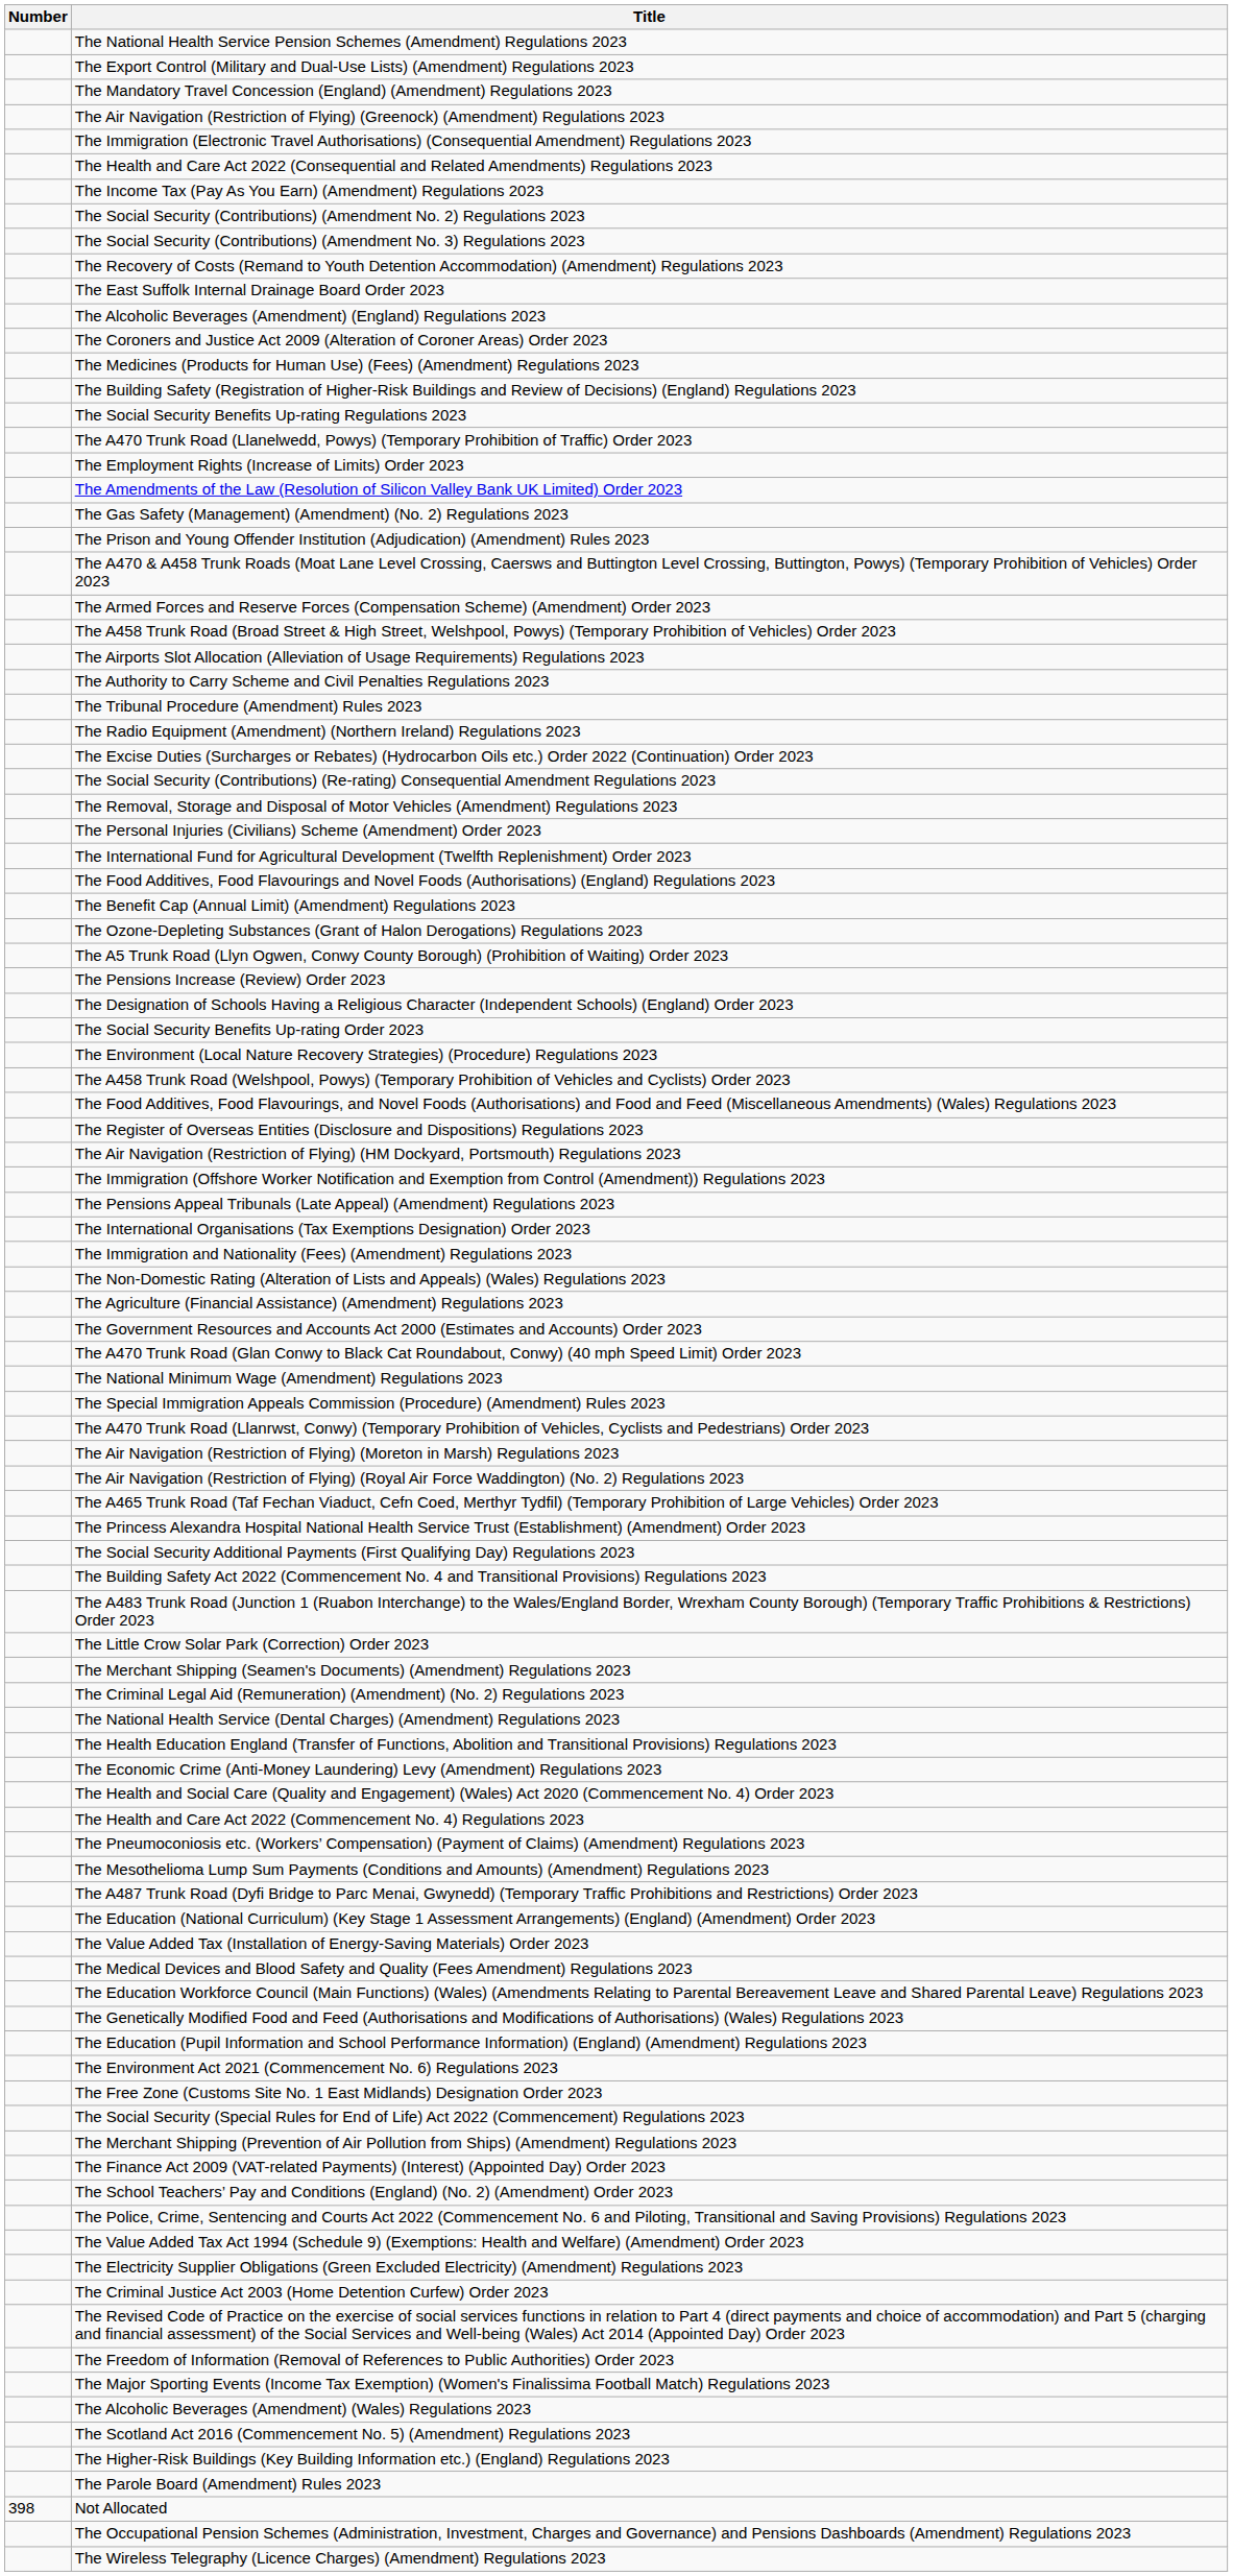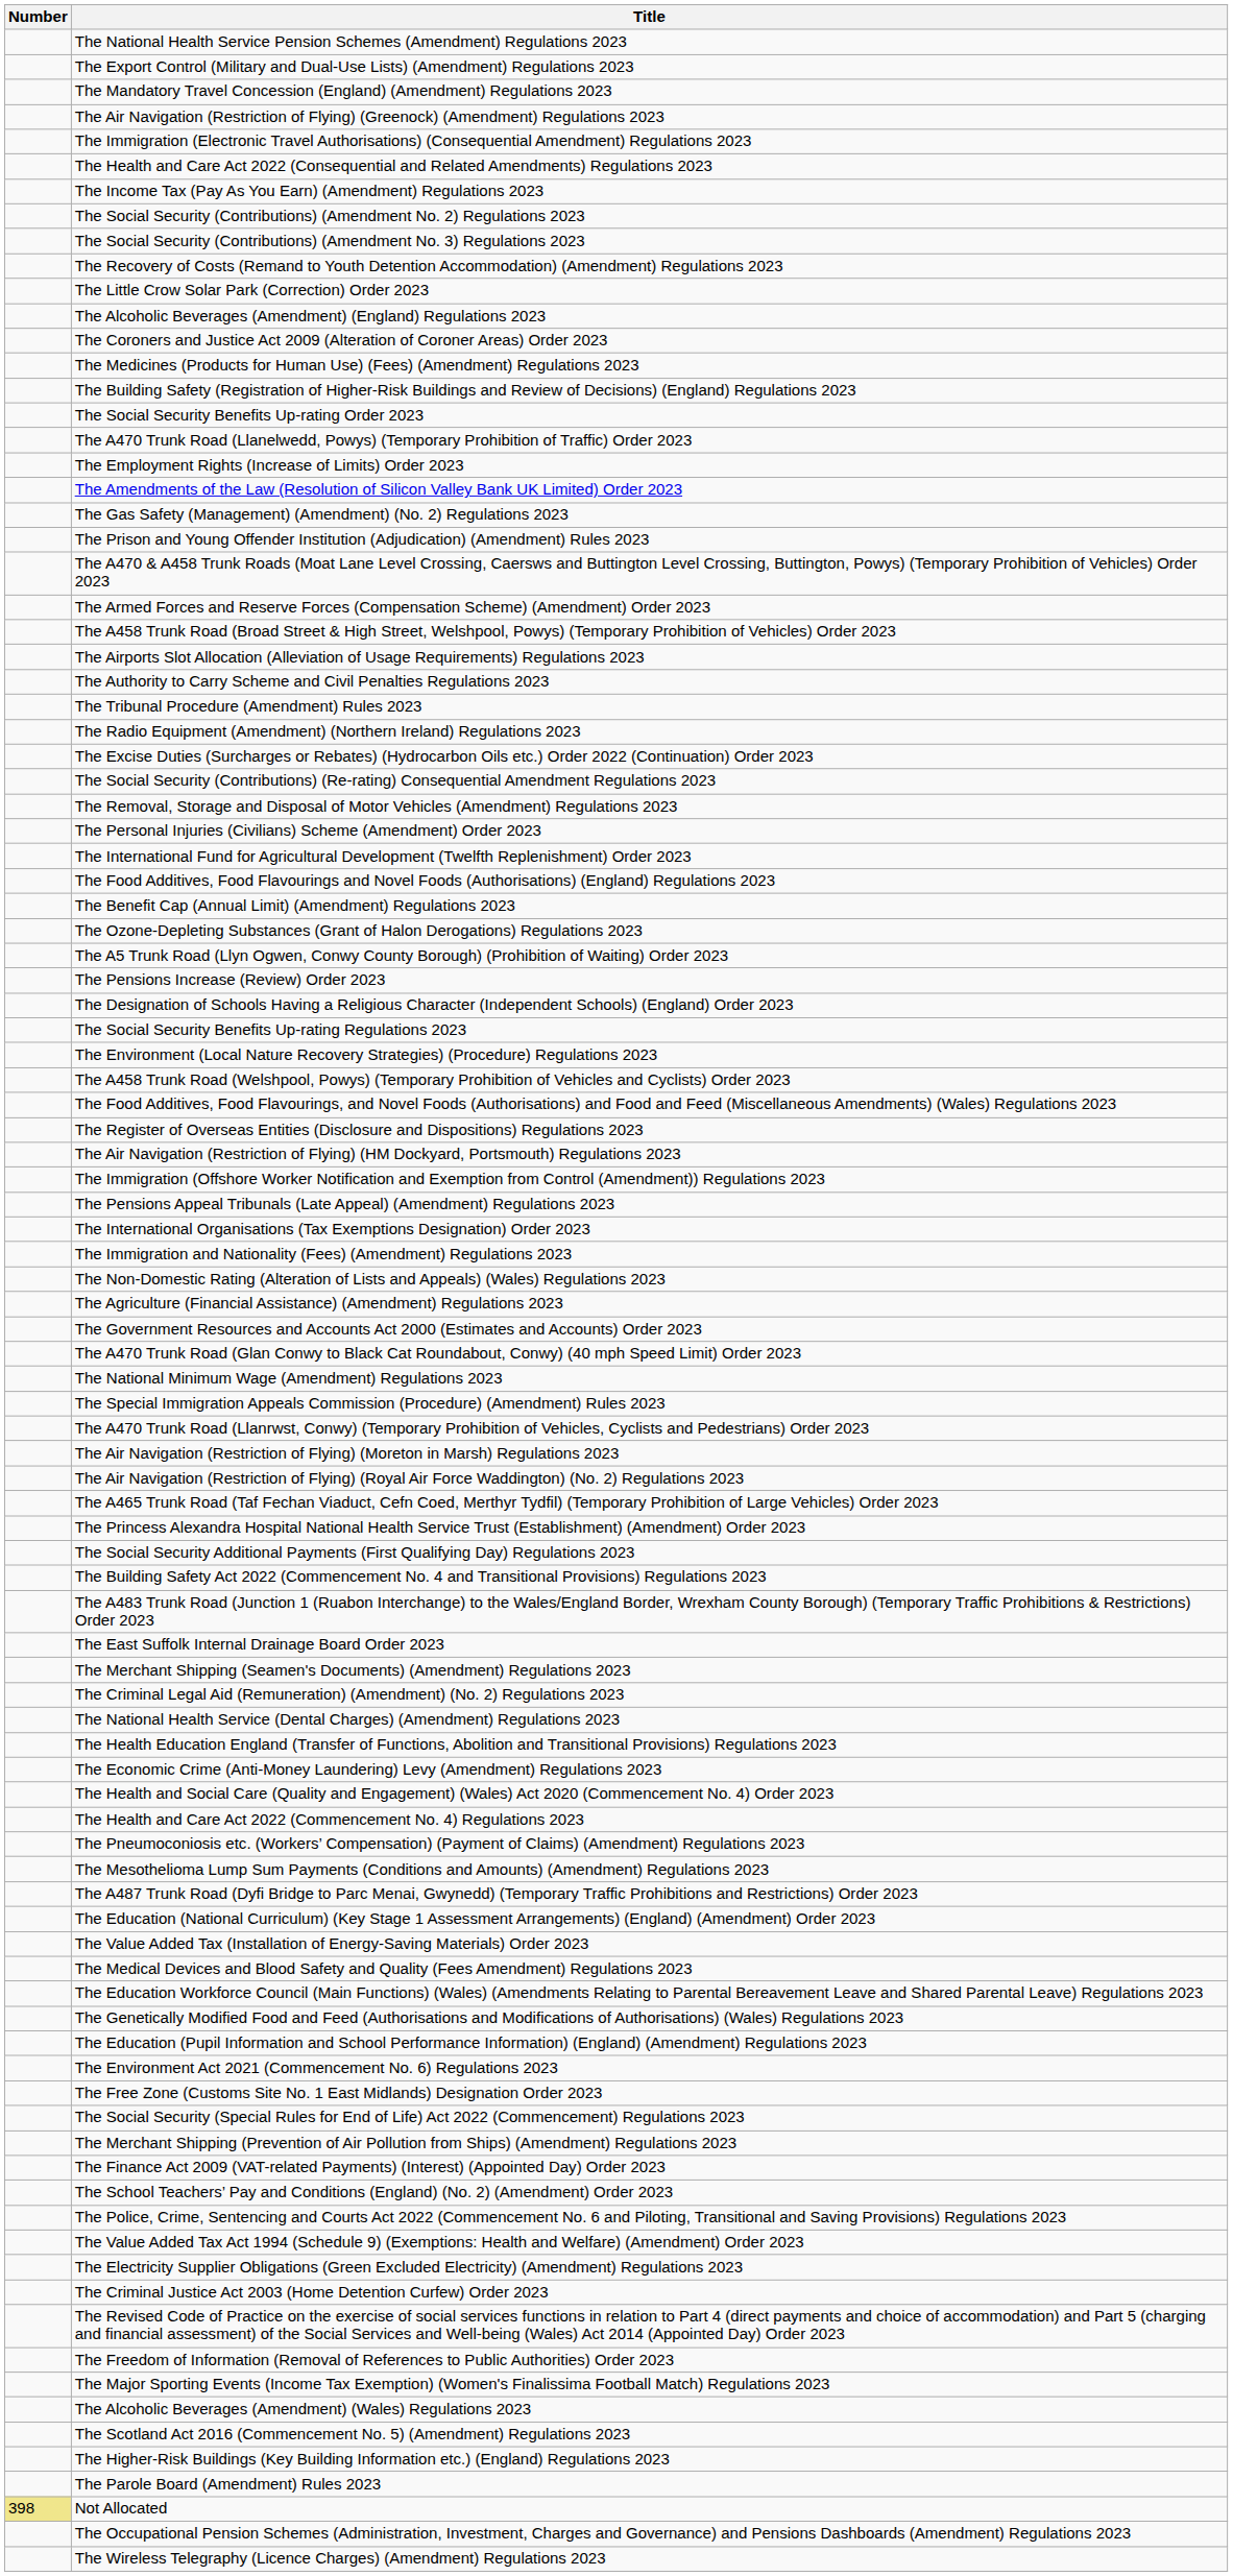 <table class="wikitable collapsible">
 <tr>
 <th>Number</th>
 <th>Title</th>
 </tr>
 <tr>
 <td></td>
 <td>The National Health Service Pension Schemes (Amendment) Regulations 2023</td>
 </tr>
 <tr>
 <td></td>
 <td>The Export Control (Military and Dual-Use Lists) (Amendment) Regulations 2023</td>
 </tr>
 <tr>
 <td></td>
 <td>The Mandatory Travel Concession (England) (Amendment) Regulations 2023</td>
 </tr>
 <tr>
 <td></td>
 <td>The Air Navigation (Restriction of Flying) (Greenock) (Amendment) Regulations 2023</td>
 </tr>
 <tr>
 <td></td>
 <td>The Immigration (Electronic Travel Authorisations) (Consequential Amendment) Regulations 2023</td>
 </tr>
 <tr>
 <td></td>
 <td>The Health and Care Act 2022 (Consequential and Related Amendments) Regulations 2023</td>
 </tr>
 <tr>
 <td></td>
 <td>The Income Tax (Pay As You Earn) (Amendment) Regulations 2023</td>
 </tr>
 <tr>
 <td></td>
 <td>The Social Security (Contributions) (Amendment No. 2) Regulations 2023</td>
 </tr>
 <tr>
 <td></td>
 <td>The Social Security (Contributions) (Amendment No. 3) Regulations 2023</td>
 </tr>
 <tr>
 <td></td>
 <td>The Recovery of Costs (Remand to Youth Detention Accommodation) (Amendment) Regulations 2023</td>
 </tr>
 <tr>
 <td></td>
-<td>The East Suffolk Internal Drainage Board Order 2023</td>
+<td>The Little Crow Solar Park (Correction) Order 2023</td>
 </tr>
 <tr>
 <td></td>
 <td>The Alcoholic Beverages (Amendment) (England) Regulations 2023</td>
 </tr>
 <tr>
 <td></td>
 <td>The Coroners and Justice Act 2009 (Alteration of Coroner Areas) Order 2023</td>
 </tr>
 <tr>
 <td></td>
 <td>The Medicines (Products for Human Use) (Fees) (Amendment) Regulations 2023</td>
 </tr>
 <tr>
 <td></td>
 <td>The Building Safety (Registration of Higher-Risk Buildings and Review of Decisions) (England) Regulations 2023</td>
 </tr>
 <tr>
 <td></td>
-<td>The Social Security Benefits Up-rating Regulations 2023</td>
+<td>The Social Security Benefits Up-rating Order 2023</td>
 </tr>
 <tr>
 <td></td>
 <td>The A470 Trunk Road (Llanelwedd, Powys) (Temporary Prohibition of Traffic) Order 2023</td>
 </tr>
 <tr>
 <td></td>
 <td>The Employment Rights (Increase of Limits) Order 2023</td>
 </tr>
 <tr>
 <td></td>
 <td><a href='#'>The Amendments of the Law (Resolution of Silicon Valley Bank UK Limited) Order 2023</a></td>
 </tr>
 <tr>
 <td></td>
 <td>The Gas Safety (Management) (Amendment) (No. 2) Regulations 2023</td>
 </tr>
 <tr>
 <td></td>
 <td>The Prison and Young Offender Institution (Adjudication) (Amendment) Rules 2023</td>
 </tr>
 <tr>
 <td></td>
 <td>The A470 & A458 Trunk Roads (Moat Lane Level Crossing, Caersws and Buttington Level Crossing, Buttington, Powys) (Temporary Prohibition of Vehicles) Order 2023</td>
 </tr>
 <tr>
 <td></td>
 <td>The Armed Forces and Reserve Forces (Compensation Scheme) (Amendment) Order 2023</td>
 </tr>
 <tr>
 <td></td>
 <td>The A458 Trunk Road (Broad Street & High Street, Welshpool, Powys) (Temporary Prohibition of Vehicles) Order 2023</td>
 </tr>
 <tr>
 <td></td>
 <td>The Airports Slot Allocation (Alleviation of Usage Requirements) Regulations 2023</td>
 </tr>
 <tr>
 <td></td>
 <td>The Authority to Carry Scheme and Civil Penalties Regulations 2023</td>
 </tr>
 <tr>
 <td></td>
 <td>The Tribunal Procedure (Amendment) Rules 2023</td>
 </tr>
 <tr>
 <td></td>
 <td>The Radio Equipment (Amendment) (Northern Ireland) Regulations 2023</td>
 </tr>
 <tr>
 <td></td>
 <td>The Excise Duties (Surcharges or Rebates) (Hydrocarbon Oils etc.) Order 2022 (Continuation) Order 2023</td>
 </tr>
 <tr>
 <td></td>
 <td>The Social Security (Contributions) (Re-rating) Consequential Amendment Regulations 2023</td>
 </tr>
 <tr>
 <td></td>
 <td>The Removal, Storage and Disposal of Motor Vehicles (Amendment) Regulations 2023</td>
 </tr>
 <tr>
 <td></td>
 <td>The Personal Injuries (Civilians) Scheme (Amendment) Order 2023</td>
 </tr>
 <tr>
 <td></td>
 <td>The International Fund for Agricultural Development (Twelfth Replenishment) Order 2023</td>
 </tr>
 <tr>
 <td></td>
 <td>The Food Additives, Food Flavourings and Novel Foods (Authorisations) (England) Regulations 2023</td>
 </tr>
 <tr>
 <td></td>
 <td>The Benefit Cap (Annual Limit) (Amendment) Regulations 2023</td>
 </tr>
 <tr>
 <td></td>
 <td>The Ozone-Depleting Substances (Grant of Halon Derogations) Regulations 2023</td>
 </tr>
 <tr>
 <td></td>
 <td>The A5 Trunk Road (Llyn Ogwen, Conwy County Borough) (Prohibition of Waiting) Order 2023</td>
 </tr>
 <tr>
 <td></td>
 <td>The Pensions Increase (Review) Order 2023</td>
 </tr>
 <tr>
 <td></td>
 <td>The Designation of Schools Having a Religious Character (Independent Schools) (England) Order 2023</td>
 </tr>
 <tr>
 <td></td>
-<td>The Social Security Benefits Up-rating Order 2023</td>
+<td>The Social Security Benefits Up-rating Regulations 2023</td>
 </tr>
 <tr>
 <td></td>
 <td>The Environment (Local Nature Recovery Strategies) (Procedure) Regulations 2023</td>
 </tr>
 <tr>
 <td></td>
 <td>The A458 Trunk Road (Welshpool, Powys) (Temporary Prohibition of Vehicles and Cyclists) Order 2023</td>
 </tr>
 <tr>
 <td></td>
 <td>The Food Additives, Food Flavourings, and Novel Foods (Authorisations) and Food and Feed (Miscellaneous Amendments) (Wales) Regulations 2023</td>
 </tr>
 <tr>
 <td></td>
 <td>The Register of Overseas Entities (Disclosure and Dispositions) Regulations 2023</td>
 </tr>
 <tr>
 <td></td>
 <td>The Air Navigation (Restriction of Flying) (HM Dockyard, Portsmouth) Regulations 2023</td>
 </tr>
 <tr>
 <td></td>
 <td>The Immigration (Offshore Worker Notification and Exemption from Control (Amendment)) Regulations 2023</td>
 </tr>
 <tr>
 <td></td>
 <td>The Pensions Appeal Tribunals (Late Appeal) (Amendment) Regulations 2023</td>
 </tr>
 <tr>
 <td></td>
 <td>The International Organisations (Tax Exemptions Designation) Order 2023</td>
 </tr>
 <tr>
 <td></td>
 <td>The Immigration and Nationality (Fees) (Amendment) Regulations 2023</td>
 </tr>
 <tr>
 <td></td>
 <td>The Non-Domestic Rating (Alteration of Lists and Appeals) (Wales) Regulations 2023</td>
 </tr>
 <tr>
 <td></td>
 <td>The Agriculture (Financial Assistance) (Amendment) Regulations 2023</td>
 </tr>
 <tr>
 <td></td>
 <td>The Government Resources and Accounts Act 2000 (Estimates and Accounts) Order 2023</td>
 </tr>
 <tr>
 <td></td>
 <td>The A470 Trunk Road (Glan Conwy to Black Cat Roundabout, Conwy) (40 mph Speed Limit) Order 2023</td>
 </tr>
 <tr>
 <td></td>
 <td>The National Minimum Wage (Amendment) Regulations 2023</td>
 </tr>
 <tr>
 <td></td>
 <td>The Special Immigration Appeals Commission (Procedure) (Amendment) Rules 2023</td>
 </tr>
 <tr>
 <td></td>
 <td>The A470 Trunk Road (Llanrwst, Conwy) (Temporary Prohibition of Vehicles, Cyclists and Pedestrians) Order 2023</td>
 </tr>
 <tr>
 <td></td>
 <td>The Air Navigation (Restriction of Flying) (Moreton in Marsh) Regulations 2023</td>
 </tr>
 <tr>
 <td></td>
 <td>The Air Navigation (Restriction of Flying) (Royal Air Force Waddington) (No. 2) Regulations 2023</td>
 </tr>
 <tr>
 <td></td>
 <td>The A465 Trunk Road (Taf Fechan Viaduct, Cefn Coed, Merthyr Tydfil) (Temporary Prohibition of Large Vehicles) Order 2023</td>
 </tr>
 <tr>
 <td></td>
 <td>The Princess Alexandra Hospital National Health Service Trust (Establishment) (Amendment) Order 2023</td>
 </tr>
 <tr>
 <td></td>
 <td>The Social Security Additional Payments (First Qualifying Day) Regulations 2023</td>
 </tr>
 <tr>
 <td></td>
 <td>The Building Safety Act 2022 (Commencement No. 4 and Transitional Provisions) Regulations 2023</td>
 </tr>
 <tr>
 <td></td>
 <td>The A483 Trunk Road (Junction 1 (Ruabon Interchange) to the Wales/England Border, Wrexham County Borough) (Temporary Traffic Prohibitions & Restrictions) Order 2023</td>
 </tr>
 <tr>
 <td></td>
-<td>The Little Crow Solar Park (Correction) Order 2023</td>
+<td>The East Suffolk Internal Drainage Board Order 2023</td>
 </tr>
 <tr>
 <td></td>
 <td>The Merchant Shipping (Seamen's Documents) (Amendment) Regulations 2023</td>
 </tr>
 <tr>
 <td></td>
 <td>The Criminal Legal Aid (Remuneration) (Amendment) (No. 2) Regulations 2023</td>
 </tr>
 <tr>
 <td></td>
 <td>The National Health Service (Dental Charges) (Amendment) Regulations 2023</td>
 </tr>
 <tr>
 <td></td>
 <td>The Health Education England (Transfer of Functions, Abolition and Transitional Provisions) Regulations 2023</td>
 </tr>
 <tr>
 <td></td>
 <td>The Economic Crime (Anti-Money Laundering) Levy (Amendment) Regulations 2023</td>
 </tr>
 <tr>
 <td></td>
 <td>The Health and Social Care (Quality and Engagement) (Wales) Act 2020 (Commencement No. 4) Order 2023</td>
 </tr>
 <tr>
 <td></td>
 <td>The Health and Care Act 2022 (Commencement No. 4) Regulations 2023</td>
 </tr>
 <tr>
 <td></td>
 <td>The Pneumoconiosis etc. (Workers’ Compensation) (Payment of Claims) (Amendment) Regulations 2023</td>
 </tr>
 <tr>
 <td></td>
 <td>The Mesothelioma Lump Sum Payments (Conditions and Amounts) (Amendment) Regulations 2023</td>
 </tr>
 <tr>
 <td></td>
 <td>The A487 Trunk Road (Dyfi Bridge to Parc Menai, Gwynedd) (Temporary Traffic Prohibitions and Restrictions) Order 2023</td>
 </tr>
 <tr>
 <td></td>
 <td>The Education (National Curriculum) (Key Stage 1 Assessment Arrangements) (England) (Amendment) Order 2023</td>
 </tr>
 <tr>
 <td></td>
 <td>The Value Added Tax (Installation of Energy-Saving Materials) Order 2023</td>
 </tr>
 <tr>
 <td></td>
 <td>The Medical Devices and Blood Safety and Quality (Fees Amendment) Regulations 2023</td>
 </tr>
 <tr>
 <td></td>
 <td>The Education Workforce Council (Main Functions) (Wales) (Amendments Relating to Parental Bereavement Leave and Shared Parental Leave) Regulations 2023</td>
 </tr>
 <tr>
 <td></td>
 <td>The Genetically Modified Food and Feed (Authorisations and Modifications of Authorisations) (Wales) Regulations 2023</td>
 </tr>
 <tr>
 <td></td>
 <td>The Education (Pupil Information and School Performance Information) (England) (Amendment) Regulations 2023</td>
 </tr>
 <tr>
 <td></td>
 <td>The Environment Act 2021 (Commencement No. 6) Regulations 2023</td>
 </tr>
 <tr>
 <td></td>
 <td>The Free Zone (Customs Site No. 1 East Midlands) Designation Order 2023</td>
 </tr>
 <tr>
 <td></td>
 <td>The Social Security (Special Rules for End of Life) Act 2022 (Commencement) Regulations 2023</td>
 </tr>
 <tr>
 <td></td>
 <td>The Merchant Shipping (Prevention of Air Pollution from Ships) (Amendment) Regulations 2023</td>
 </tr>
 <tr>
 <td></td>
 <td>The Finance Act 2009 (VAT-related Payments) (Interest) (Appointed Day) Order 2023</td>
 </tr>
 <tr>
 <td></td>
 <td>The School Teachers’ Pay and Conditions (England) (No. 2) (Amendment) Order 2023</td>
 </tr>
 <tr>
 <td></td>
 <td>The Police, Crime, Sentencing and Courts Act 2022 (Commencement No. 6 and Piloting, Transitional and Saving Provisions) Regulations 2023</td>
 </tr>
 <tr>
 <td></td>
 <td>The Value Added Tax Act 1994 (Schedule 9) (Exemptions: Health and Welfare) (Amendment) Order 2023</td>
 </tr>
 <tr>
 <td></td>
 <td>The Electricity Supplier Obligations (Green Excluded Electricity) (Amendment) Regulations 2023</td>
 </tr>
 <tr>
 <td></td>
 <td>The Criminal Justice Act 2003 (Home Detention Curfew) Order 2023</td>
 </tr>
 <tr>
 <td></td>
 <td>The Revised Code of Practice on the exercise of social services functions in relation to Part 4 (direct payments and choice of accommodation) and Part 5 (charging and financial assessment) of the Social Services and Well-being (Wales) Act 2014 (Appointed Day) Order 2023</td>
 </tr>
 <tr>
 <td></td>
 <td>The Freedom of Information (Removal of References to Public Authorities) Order 2023</td>
 </tr>
 <tr>
 <td></td>
 <td>The Major Sporting Events (Income Tax Exemption) (Women's Finalissima Football Match) Regulations 2023</td>
 </tr>
 <tr>
 <td></td>
 <td>The Alcoholic Beverages (Amendment) (Wales) Regulations 2023</td>
 </tr>
 <tr>
 <td></td>
 <td>The Scotland Act 2016 (Commencement No. 5) (Amendment) Regulations 2023</td>
 </tr>
 <tr>
 <td></td>
 <td>The Higher-Risk Buildings (Key Building Information etc.) (England) Regulations 2023</td>
 </tr>
 <tr>
 <td></td>
 <td>The Parole Board (Amendment) Rules 2023</td>
 </tr>
 <tr>
-<td>398</td>
+<td style="background: khaki;">398</td>
 <td>Not Allocated</td>
 </tr>
 <tr>
 <td></td>
 <td>The Occupational Pension Schemes (Administration, Investment, Charges and Governance) and Pensions Dashboards (Amendment) Regulations 2023</td>
 </tr>
 <tr>
 <td></td>
 <td>The Wireless Telegraphy (Licence Charges) (Amendment) Regulations 2023</td>
 </tr>
 </table>
